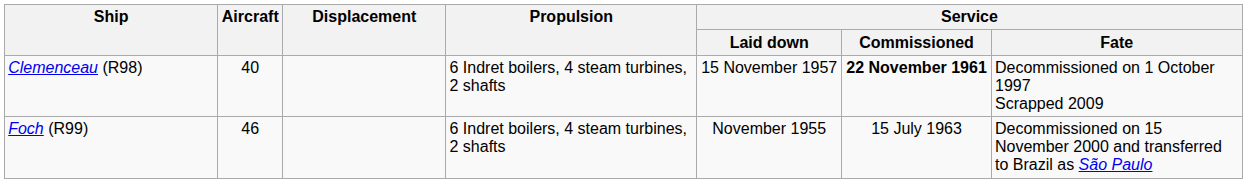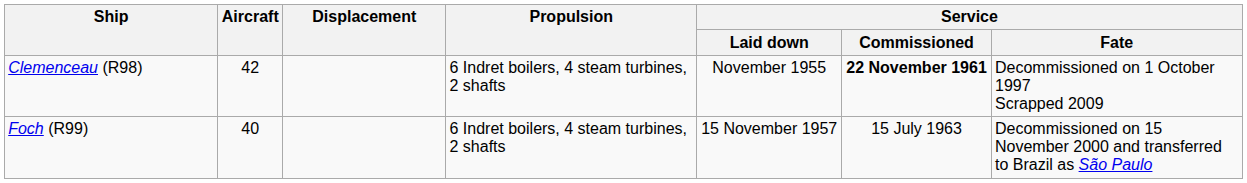 <table class="wikitable" style="width:98%;">
 <tr valign="top"|- valign="top">
 <th style="width:17%; text-align:center;" rowspan="2">Ship</th>
 <th style="width:5%; text-align:center;" rowspan="2">Aircraft</th>
 <th style="width:13%; text-align:center;" rowspan="2">Displacement</th>
 <th style="width:20%; text-align:center;" rowspan="2">Propulsion</th>
 <th style="width:40%; text-align:center;" colspan="3">Service</th>
 </tr>
 <tr valign="top">
 <th style="width:10%; text-align:center;">Laid down</th>
 <th style="width:10%; text-align:center;">Commissioned</th>
 <th style="width:20%; text-align:center;">Fate</th>
 </tr>
 <tr valign="top">
 <td align= left><em><a href='#'>Clemenceau</a></em> (R98)</td>
-<td style="text-align:center;">40</td>
+<td style="text-align:center;">42</td>
 <td style="text-align:center;"></td>
 <td align= left>6 Indret boilers, 4 steam turbines, 2 shafts</td>
-<td style="text-align:center;">15 November 1957</td>
+<td style="text-align:center;">November 1955</td>
 <td style="text-align:center;"><strong>22 November 1961</strong></td>
 <td align= left>Decommissioned on 1 October 1997<br>Scrapped 2009</td>
 </tr>
 <tr valign="top">
 <td align= left><em><a href='#'>Foch</a></em> (R99)</td>
-<td style="text-align:center;">46</td>
+<td style="text-align:center;">40</td>
 <td style="text-align:center;"></td>
 <td align= left>6 Indret boilers, 4 steam turbines, 2 shafts</td>
-<td style="text-align:center;">November 1955</td>
+<td style="text-align:center;">15 November 1957</td>
 <td style="text-align:center;">15 July 1963</td>
 <td align= left>Decommissioned on 15 November 2000 and transferred to Brazil as <em><a href='#'>São Paulo</a></em></td>
 </tr>
 </table>
